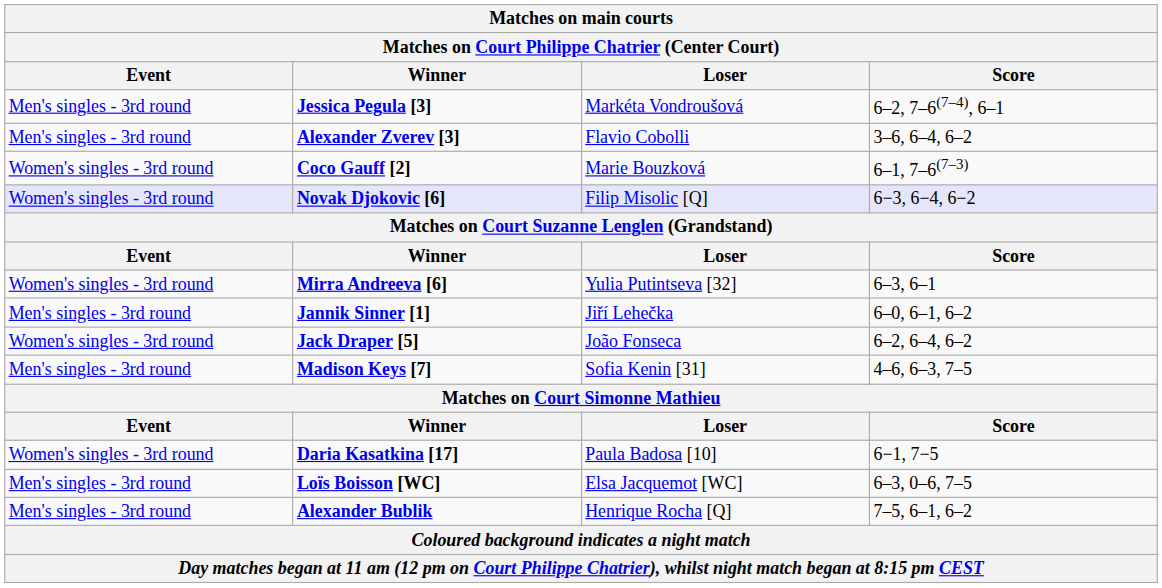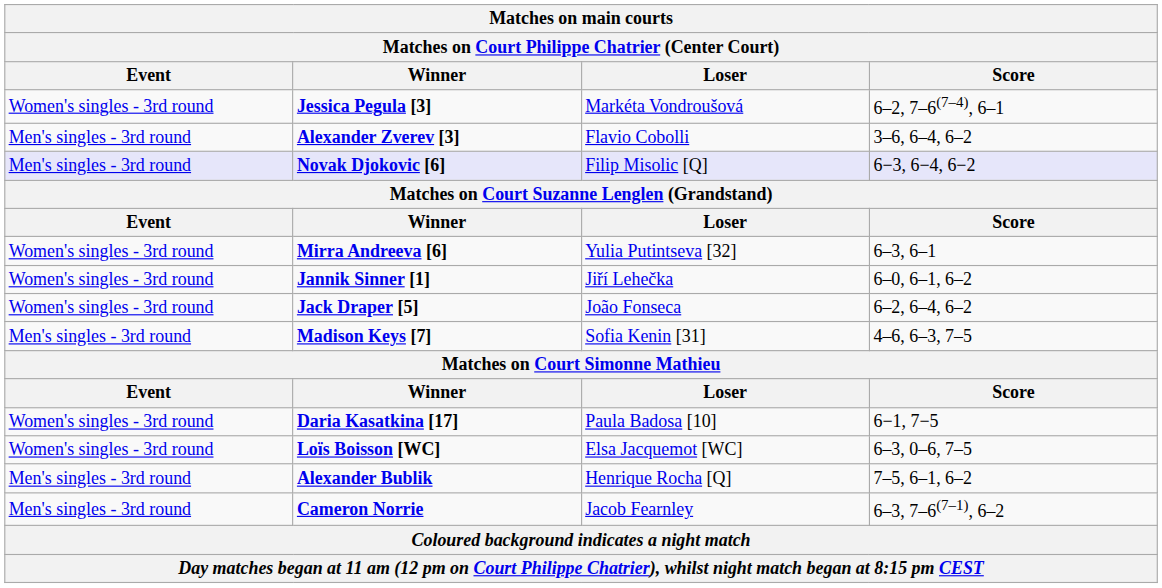 <table class="wikitable" style="margin:auto;">
 <tr>
 <th colspan=4 style=white-space:nowrap>Matches on main courts</th>
 </tr>
 <tr>
 <th colspan=4>Matches on <a href='#'>Court Philippe Chatrier</a> (Center Court)</th>
 </tr>
 <tr>
 <th width=250>Event</th>
 <th width=250>Winner</th>
 <th width=250>Loser</th>
 <th width=250>Score</th>
 </tr>
 <tr>
-<td><a href='#'>Men's singles - 3rd round</a></td>
+<td><a href='#'>Women's singles - 3rd round</a></td>
 <td><strong> <a href='#'>Jessica Pegula</a> [3]</strong></td>
 <td> <a href='#'>Markéta Vondroušová</a></td>
 <td>6–2, 7–6<sup>(7–4)</sup>, 6–1</td>
 </tr>
 <tr>
 <td><a href='#'>Men's singles - 3rd round</a></td>
 <td><strong> <a href='#'>Alexander Zverev</a> [3]</strong></td>
 <td> <a href='#'>Flavio Cobolli</a></td>
 <td>3–6, 6–4, 6–2</td>
 </tr>
-<tr>
-<td><a href='#'>Women's singles - 3rd round</a></td>
-<td><strong> <a href='#'>Coco Gauff</a> [2]</strong></td>
-<td> <a href='#'>Marie Bouzková</a></td>
-<td>6–1, 7–6<sup>(7–3)</sup></td>
-</tr>
 <tr style="background:lavender">
-<td><a href='#'>Women's singles - 3rd round</a></td>
+<td><a href='#'>Men's singles - 3rd round</a></td>
 <td><strong> <a href='#'>Novak Djokovic</a> [6]</strong></td>
 <td> <a href='#'>Filip Misolic</a> [Q]</td>
 <td>6−3, 6−4, 6−2</td>
 </tr>
 <tr>
 <th colspan=4>Matches on <a href='#'>Court Suzanne Lenglen</a> (Grandstand)</th>
 </tr>
 <tr>
 <th width=250>Event</th>
 <th width=250>Winner</th>
 <th width=250>Loser</th>
 <th width=250>Score</th>
 </tr>
 <tr>
 <td><a href='#'>Women's singles - 3rd round</a></td>
 <td><strong> <a href='#'>Mirra Andreeva</a> [6]</strong></td>
 <td> <a href='#'>Yulia Putintseva</a> [32]</td>
 <td>6–3, 6–1</td>
 </tr>
 <tr>
-<td><a href='#'>Men's singles - 3rd round</a></td>
+<td><a href='#'>Women's singles - 3rd round</a></td>
 <td><strong> <a href='#'>Jannik Sinner</a> [1]</strong></td>
 <td> <a href='#'>Jiří Lehečka</a></td>
 <td>6–0, 6–1, 6–2</td>
 </tr>
 <tr>
 <td><a href='#'>Women's singles - 3rd round</a></td>
 <td><strong> <a href='#'>Jack Draper</a> [5]</strong></td>
 <td> <a href='#'>João Fonseca</a></td>
 <td>6–2, 6–4, 6–2</td>
 </tr>
 <tr>
 <td><a href='#'>Men's singles - 3rd round</a></td>
 <td><strong> <a href='#'>Madison Keys</a> [7]</strong></td>
 <td> <a href='#'>Sofia Kenin</a> [31]</td>
 <td>4–6, 6–3, 7–5</td>
 </tr>
 <tr>
 <th colspan=4>Matches on <a href='#'>Court Simonne Mathieu</a></th>
 </tr>
 <tr>
 <th width=250>Event</th>
 <th width=250>Winner</th>
 <th width=250>Loser</th>
 <th width=250>Score</th>
 </tr>
 <tr>
 <td><a href='#'>Women's singles - 3rd round</a></td>
 <td><strong> <a href='#'>Daria Kasatkina</a> [17]</strong></td>
 <td> <a href='#'>Paula Badosa</a> [10]</td>
 <td>6−1, 7−5</td>
 </tr>
 <tr>
-<td><a href='#'>Men's singles - 3rd round</a></td>
+<td><a href='#'>Women's singles - 3rd round</a></td>
 <td><strong> <a href='#'>Loïs Boisson</a> [WC]</strong></td>
 <td> <a href='#'>Elsa Jacquemot</a> [WC]</td>
 <td>6–3, 0–6, 7–5</td>
 </tr>
 <tr>
 <td><a href='#'>Men's singles - 3rd round</a></td>
 <td><strong> <a href='#'>Alexander Bublik</a></strong></td>
 <td> <a href='#'>Henrique Rocha</a> [Q]</td>
 <td>7–5, 6–1, 6–2</td>
 </tr>
 <tr>
+<td><a href='#'>Men's singles - 3rd round</a></td>
+<td><strong> <a href='#'>Cameron Norrie</a></strong></td>
+<td> <a href='#'>Jacob Fearnley</a></td>
+<td>6–3, 7–6<sup>(7–1)</sup>, 6–2</td>
+</tr>
+<tr>
 <th colspan=4><em>Coloured background indicates a night match</em></th>
 </tr>
 <tr>
 <th colspan=4><em>Day matches began at 11 am (12 pm on <a href='#'>Court Philippe Chatrier</a>), whilst night match began at 8:15 pm <a href='#'>CEST</a></em></th>
 </tr>
 </table>
